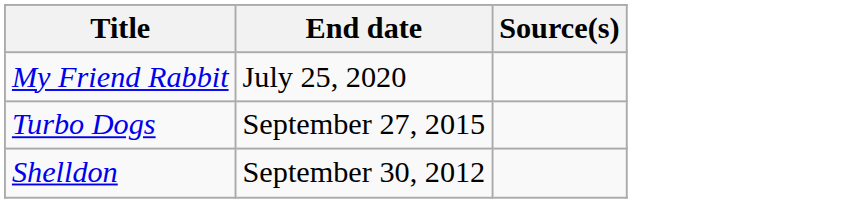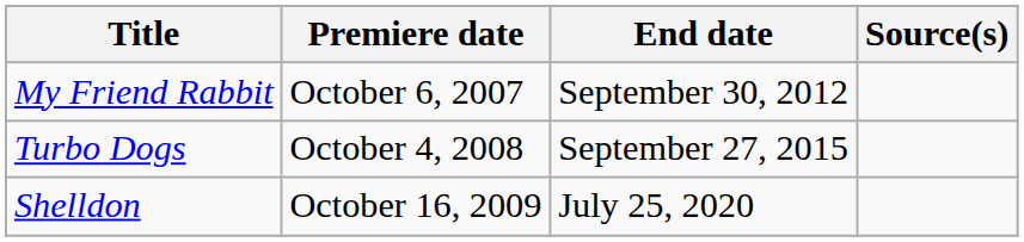 <table class="wikitable sortable">
 <tr>
 <th>Title</th>
+<th>Premiere date</th>
 <th>End date</th>
 <th>Source(s)</th>
 </tr>
 <tr>
 <td><em><a href='#'>My Friend Rabbit</a></em></td>
-<td>July 25, 2020</td>
+<td>October 6, 2007</td>
+<td>September 30, 2012</td>
 <td></td>
 </tr>
 <tr>
 <td><em><a href='#'>Turbo Dogs</a></em></td>
+<td>October 4, 2008</td>
 <td>September 27, 2015</td>
 <td></td>
 </tr>
 <tr>
 <td><em><a href='#'>Shelldon</a></em></td>
-<td>September 30, 2012</td>
+<td>October 16, 2009</td>
+<td>July 25, 2020</td>
 <td></td>
 </tr>
 </table>
